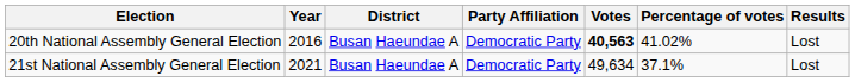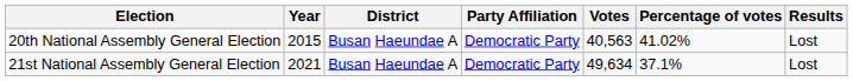 <table class="wikitable">
 <tr>
 <th>Election</th>
 <th>Year</th>
 <th>District</th>
 <th>Party Affiliation</th>
 <th>Votes</th>
 <th>Percentage of votes</th>
 <th>Results</th>
 </tr>
 <tr>
 <td>20th National Assembly General Election</td>
-<td>2016</td>
+<td>2015</td>
 <td><a href='#'>Busan</a> <a href='#'>Haeundae</a> A</td>
 <td><a href='#'>Democratic Party</a></td>
-<td><strong>40,563</strong></td>
+<td>40,563</td>
 <td>41.02%</td>
 <td>Lost</td>
 </tr>
 <tr>
 <td>21st National Assembly General Election</td>
 <td>2021</td>
 <td><a href='#'>Busan</a> <a href='#'>Haeundae</a> A</td>
 <td><a href='#'>Democratic Party</a></td>
 <td>49,634</td>
 <td>37.1%</td>
 <td>Lost</td>
 </tr>
 </table>
